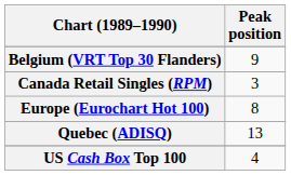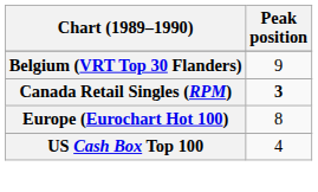 <table class="wikitable sortable plainrowheaders" style="text-align:center">
 <tr>
 <th>Chart (1989–1990)</th>
 <th>Peak<br>position</th>
 </tr>
 <tr>
 </tr>
 <tr>
 </tr>
 <tr>
 <th scope="row">Belgium (<a href='#'>VRT Top 30</a> Flanders)</th>
 <td>9</td>
 </tr>
 <tr>
 </tr>
 <tr>
 </tr>
 <tr>
 <th scope="row">Canada Retail Singles (<em><a href='#'>RPM</a></em>)</th>
-<td>3</td>
+<td><strong>3</strong></td>
 </tr>
 <tr>
 <th scope="row">Europe (<a href='#'>Eurochart Hot 100</a>)</th>
 <td>8</td>
 </tr>
 <tr>
 </tr>
 <tr>
 </tr>
 <tr>
 </tr>
 <tr>
 </tr>
 <tr>
 </tr>
 <tr>
-<th scope="row">Quebec (<a href='#'>ADISQ</a>)</th>
-<td>13</td>
-</tr>
-<tr>
 </tr>
 <tr>
 </tr>
 <tr>
 </tr>
 <tr>
 </tr>
 <tr>
 </tr>
 <tr>
 <th scope="row">US <em><a href='#'>Cash Box</a></em> Top 100</th>
 <td>4</td>
 </tr>
 </table>
